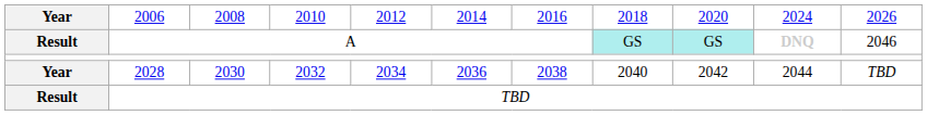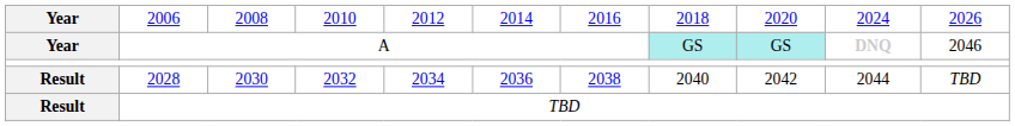 <table class="wikitable" style="text-align:center; font-size:90%; background:white;" width="100%">
 <tr>
 <th>Year</th>
 <td><a href='#'>2006</a></td>
 <td><a href='#'>2008</a></td>
 <td><a href='#'>2010</a></td>
 <td><a href='#'>2012</a></td>
 <td><a href='#'>2014</a></td>
 <td><a href='#'>2016</a></td>
 <td><a href='#'>2018</a></td>
 <td><a href='#'>2020</a></td>
 <td><a href='#'>2024</a></td>
 <td><a href='#'>2026</a></td>
 </tr>
 <tr>
-<th>Result</th>
+<th>Year</th>
 <td colspan="6">A</td>
 <td bgcolor="afeeee">GS</td>
 <td bgcolor="afeeee">GS</td>
 <td style="color:#ccc"><strong>DNQ</strong></td>
 <td>2046</td>
 </tr>
 <tr>
 <td colspan="11"></td>
 </tr>
 <tr>
-<th>Year</th>
+<th>Result</th>
 <td><a href='#'>2028</a></td>
 <td><a href='#'>2030</a></td>
 <td><a href='#'>2032</a></td>
 <td><a href='#'>2034</a></td>
 <td><a href='#'>2036</a></td>
 <td><a href='#'>2038</a></td>
 <td>2040</td>
 <td>2042</td>
 <td>2044</td>
 <td><em>TBD</em></td>
 </tr>
 <tr>
 <th>Result</th>
 <td colspan="10"><em>TBD</em></td>
 </tr>
 </table>
